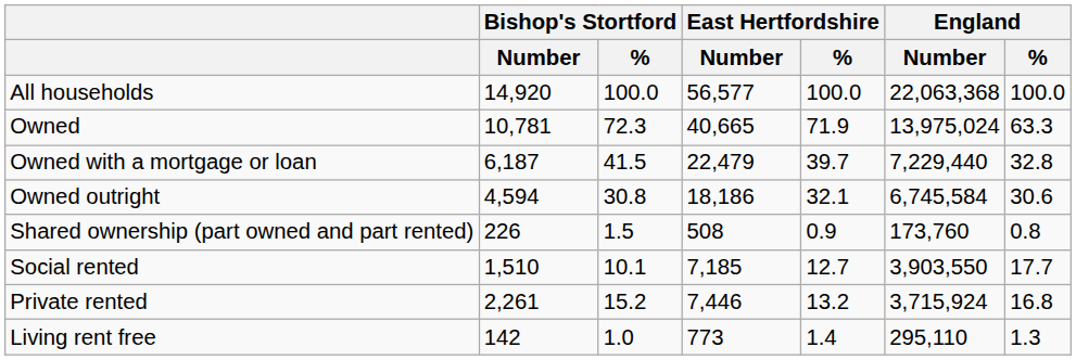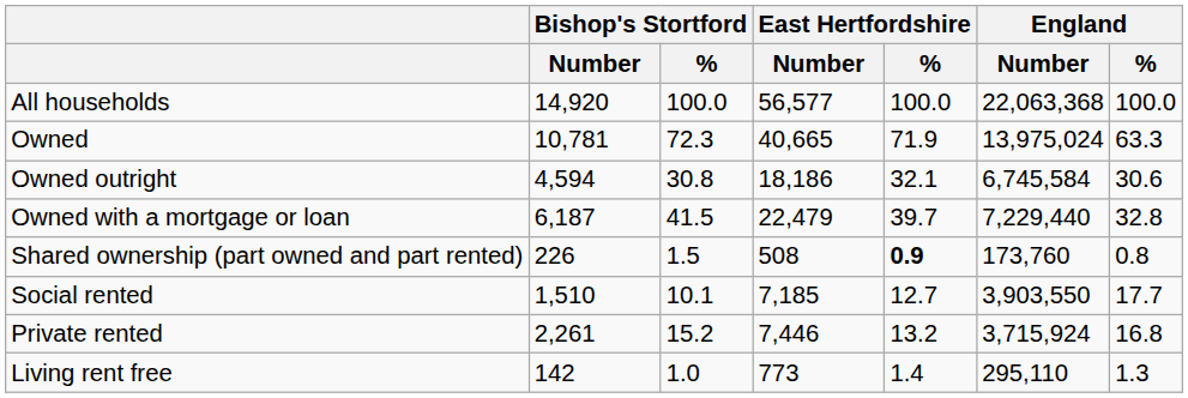 <table class="wikitable">
 <tr>
 <th></th>
 <th colspan="2">Bishop's Stortford</th>
 <th colspan="2">East Hertfordshire</th>
 <th colspan="2">England</th>
 </tr>
 <tr>
 <th></th>
 <th>Number</th>
 <th>%</th>
 <th>Number</th>
 <th>%</th>
 <th>Number</th>
 <th>%</th>
 </tr>
 <tr>
 <td>All households</td>
 <td>14,920</td>
 <td>100.0</td>
 <td>56,577</td>
 <td>100.0</td>
 <td>22,063,368</td>
 <td>100.0</td>
 </tr>
 <tr>
 <td><abbr>Owned</abbr></td>
 <td>10,781</td>
 <td>72.3</td>
 <td>40,665</td>
 <td>71.9</td>
 <td>13,975,024</td>
 <td>63.3</td>
 </tr>
 <tr>
+<td><abbr>Owned outright</abbr></td>
+<td>4,594</td>
+<td>30.8</td>
+<td>18,186</td>
+<td>32.1</td>
+<td>6,745,584</td>
+<td>30.6</td>
+</tr>
+<tr>
 <td><abbr>Owned with a mortgage or loan</abbr></td>
 <td>6,187</td>
 <td>41.5</td>
 <td>22,479</td>
 <td>39.7</td>
 <td>7,229,440</td>
 <td>32.8</td>
 </tr>
 <tr>
-<td><abbr>Owned outright</abbr></td>
-<td>4,594</td>
-<td>30.8</td>
-<td>18,186</td>
-<td>32.1</td>
-<td>6,745,584</td>
-<td>30.6</td>
-</tr>
-<tr>
 <td><abbr>Shared ownership (part owned and part rented)</abbr></td>
 <td>226</td>
 <td>1.5</td>
 <td>508</td>
-<td>0.9</td>
+<td><strong>0.9</strong></td>
 <td>173,760</td>
 <td>0.8</td>
 </tr>
 <tr>
 <td><abbr>Social rented</abbr></td>
 <td>1,510</td>
 <td>10.1</td>
 <td>7,185</td>
 <td>12.7</td>
 <td>3,903,550</td>
 <td>17.7</td>
 </tr>
 <tr>
 <td><abbr>Private rented</abbr></td>
 <td>2,261</td>
 <td>15.2</td>
 <td>7,446</td>
 <td>13.2</td>
 <td>3,715,924</td>
 <td>16.8</td>
 </tr>
 <tr>
 <td><abbr>Living rent free</abbr></td>
 <td>142</td>
 <td>1.0</td>
 <td>773</td>
 <td>1.4</td>
 <td>295,110</td>
 <td>1.3</td>
 </tr>
 </table>
